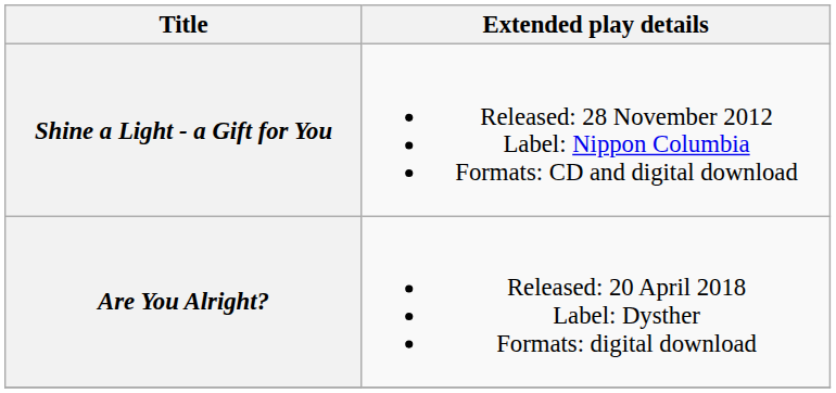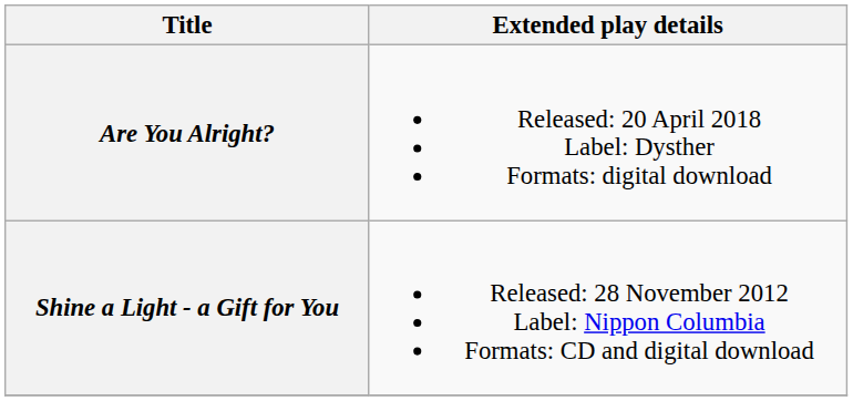 <table class="wikitable plainrowheaders" style="text-align:center;">
 <tr>
 <th scope="col" style="width:14em;">Title</th>
 <th scope="col" style="width:18.5em;">Extended play details</th>
 </tr>
 <tr>
+<th scope="row"><em>Are You Alright?</em></th>
+<td><br><ul><li>Released: 20 April 2018</li><li>Label: Dysther</li><li>Formats: digital download</li></ul></td>
+</tr>
+<tr>
 <th scope="row"><em>Shine a Light - a Gift for You</em></th>
 <td><br><ul><li>Released: 28 November 2012</li><li>Label: <a href='#'>Nippon Columbia</a></li><li>Formats: CD and digital download</li></ul></td>
 </tr>
 <tr>
-<th scope="row"><em>Are You Alright?</em></th>
-<td><br><ul><li>Released: 20 April 2018</li><li>Label: Dysther</li><li>Formats: digital download</li></ul></td>
-</tr>
-<tr>
 </tr>
 </table>
